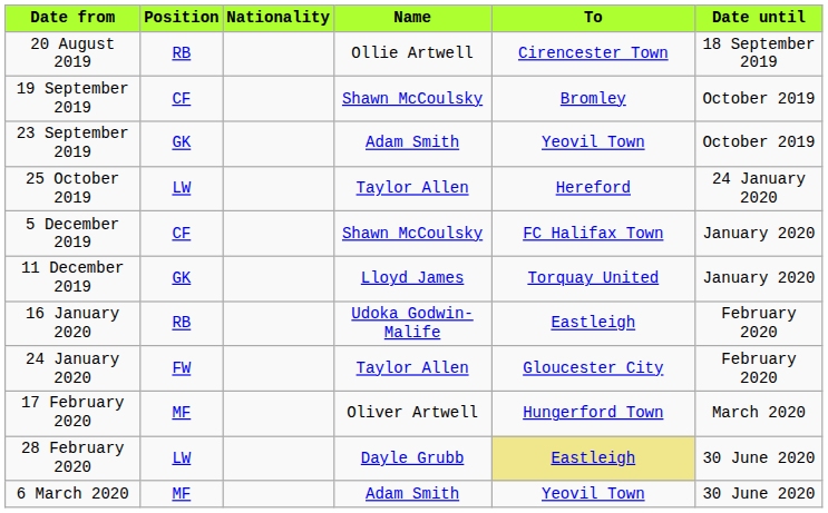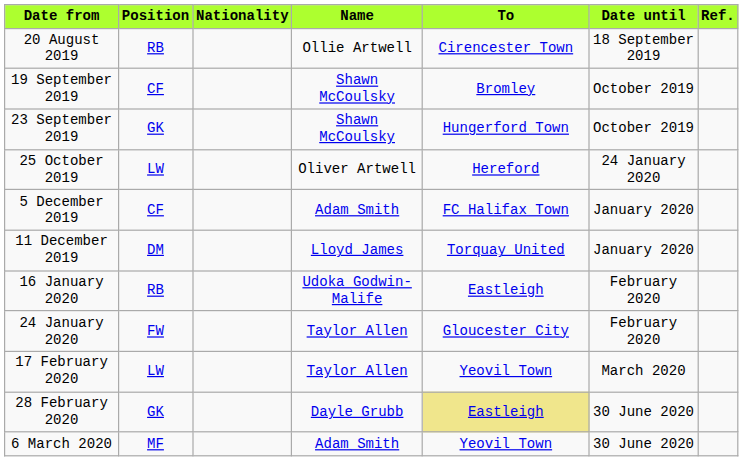 <table class="wikitable"  style="text-align:center; font-size:90%; ">
 <tr>
 <th style="background:#ADFF2F; color:#000000; width:120px;">Date from</th>
 <th style="background:#ADFF2F; color:#000000; width:50px;">Position</th>
 <th style="background:#ADFF2F; color:#000000; width:50px;">Nationality</th>
 <th style="background:#ADFF2F; color:#000000; width:150px;">Name</th>
 <th style="background:#ADFF2F; color:#000000; width:200px;">To</th>
 <th style="background:#ADFF2F; color:#000000; width:110px;">Date until</th>
+<th style="background:#ADFF2F; color:#000000; width:25px;">Ref.</th>
 </tr>
 <tr>
 <td>20 August 2019</td>
 <td><a href='#'>RB</a></td>
 <td></td>
 <td>Ollie Artwell</td>
 <td> <a href='#'>Cirencester Town</a></td>
 <td>18 September 2019</td>
+<td></td>
 </tr>
 <tr>
 <td>19 September 2019</td>
 <td><a href='#'>CF</a></td>
 <td></td>
 <td><a href='#'>Shawn McCoulsky</a></td>
 <td> <a href='#'>Bromley</a></td>
 <td>October 2019</td>
+<td></td>
 </tr>
 <tr>
 <td>23 September 2019</td>
 <td><a href='#'>GK</a></td>
 <td></td>
-<td><a href='#'>Adam Smith</a></td>
-<td> <a href='#'>Yeovil Town</a></td>
+<td><a href='#'>Shawn McCoulsky</a></td>
+<td> <a href='#'>Hungerford Town</a></td>
 <td>October 2019</td>
+<td></td>
 </tr>
 <tr>
 <td>25 October 2019</td>
 <td><a href='#'>LW</a></td>
 <td></td>
-<td><a href='#'>Taylor Allen</a></td>
+<td>Oliver Artwell</td>
 <td> <a href='#'>Hereford</a></td>
 <td>24 January 2020</td>
+<td></td>
 </tr>
 <tr>
 <td>5 December 2019</td>
 <td><a href='#'>CF</a></td>
 <td></td>
-<td><a href='#'>Shawn McCoulsky</a></td>
+<td><a href='#'>Adam Smith</a></td>
 <td> <a href='#'>FC Halifax Town</a></td>
 <td>January 2020</td>
+<td></td>
 </tr>
 <tr>
 <td>11 December 2019</td>
-<td><a href='#'>GK</a></td>
+<td><a href='#'>DM</a></td>
 <td></td>
 <td><a href='#'>Lloyd James</a></td>
 <td> <a href='#'>Torquay United</a></td>
 <td>January 2020</td>
+<td></td>
 </tr>
 <tr>
 <td>16 January 2020</td>
 <td><a href='#'>RB</a></td>
 <td></td>
 <td><a href='#'>Udoka Godwin-Malife</a></td>
 <td> <a href='#'>Eastleigh</a></td>
 <td>February 2020</td>
+<td></td>
 </tr>
 <tr>
 <td>24 January 2020</td>
 <td><a href='#'>FW</a></td>
 <td></td>
 <td><a href='#'>Taylor Allen</a></td>
 <td> <a href='#'>Gloucester City</a></td>
 <td>February 2020</td>
+<td></td>
 </tr>
 <tr>
 <td>17 February 2020</td>
-<td><a href='#'>MF</a></td>
+<td><a href='#'>LW</a></td>
 <td></td>
-<td>Oliver Artwell</td>
-<td> <a href='#'>Hungerford Town</a></td>
+<td><a href='#'>Taylor Allen</a></td>
+<td> <a href='#'>Yeovil Town</a></td>
 <td>March 2020</td>
+<td></td>
 </tr>
 <tr>
 <td>28 February 2020</td>
-<td><a href='#'>LW</a></td>
+<td><a href='#'>GK</a></td>
 <td></td>
 <td><a href='#'>Dayle Grubb</a></td>
 <td style="background: khaki;"> <a href='#'>Eastleigh</a></td>
 <td>30 June 2020</td>
+<td></td>
 </tr>
 <tr>
 <td>6 March 2020</td>
 <td><a href='#'>MF</a></td>
 <td></td>
 <td><a href='#'>Adam Smith</a></td>
 <td> <a href='#'>Yeovil Town</a></td>
 <td>30 June 2020</td>
+<td></td>
 </tr>
 </table>
